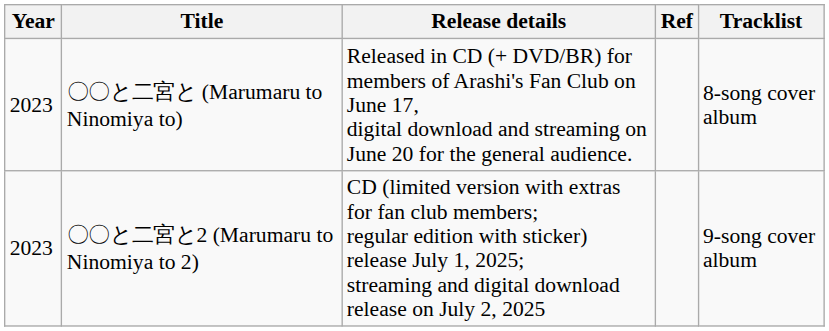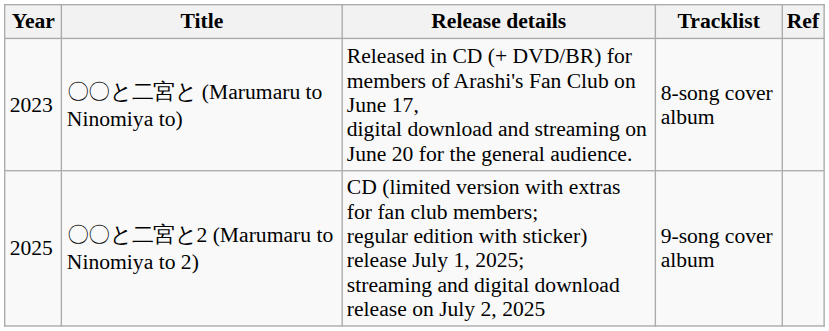 <table class="wikitable">
 <tr>
 <th scope="col" width="35px">Year</th>
 <th scope="col" width="200px">Title</th>
 <th scope="col">Release details</th>
+<th scope="col">Tracklist</th>
 <th scope="col">Ref</th>
-<th scope="col">Tracklist</th>
 </tr>
 <tr>
 <td>2023</td>
 <td>〇〇と二宮と (Marumaru to Ninomiya to)</td>
 <td>Released in CD (+ DVD/BR) for members of Arashi's Fan Club on June 17,<br> digital download and streaming on June 20 for the general audience.</td>
+<td>8-song cover album <br></td>
 <td></td>
-<td>8-song cover album <br></td>
 </tr>
 <tr>
-<td>2023</td>
+<td>2025</td>
 <td>〇〇と二宮と2 (Marumaru to Ninomiya to 2)</td>
 <td>CD (limited version with extras for fan club members;<br> regular edition with sticker) release July 1, 2025;<br> streaming and digital download release on July 2, 2025</td>
+<td>9-song cover album <br></td>
 <td></td>
-<td>9-song cover album <br></td>
 </tr>
 </table>
